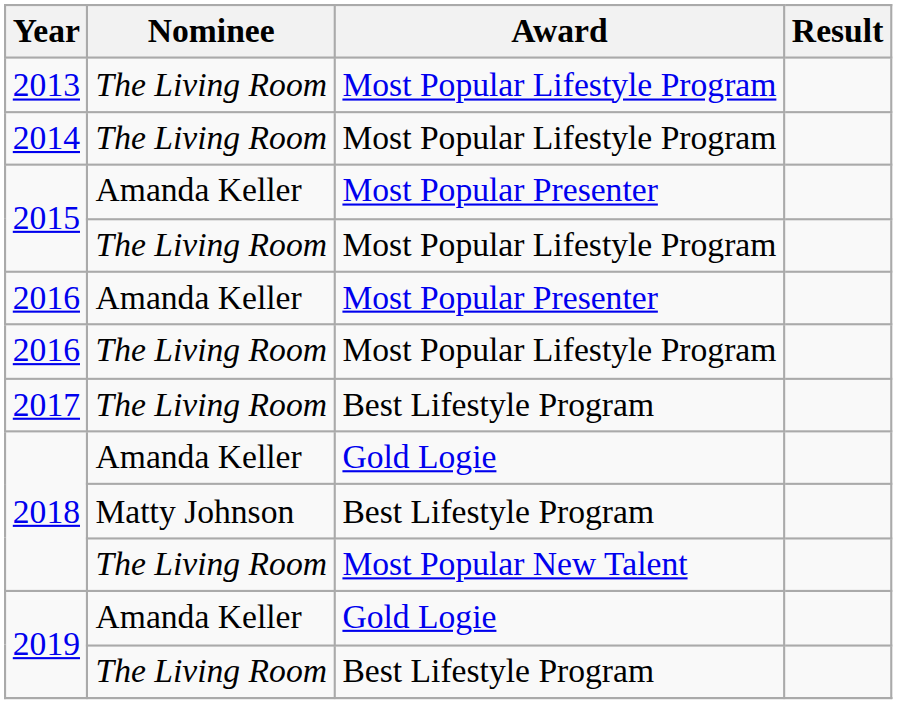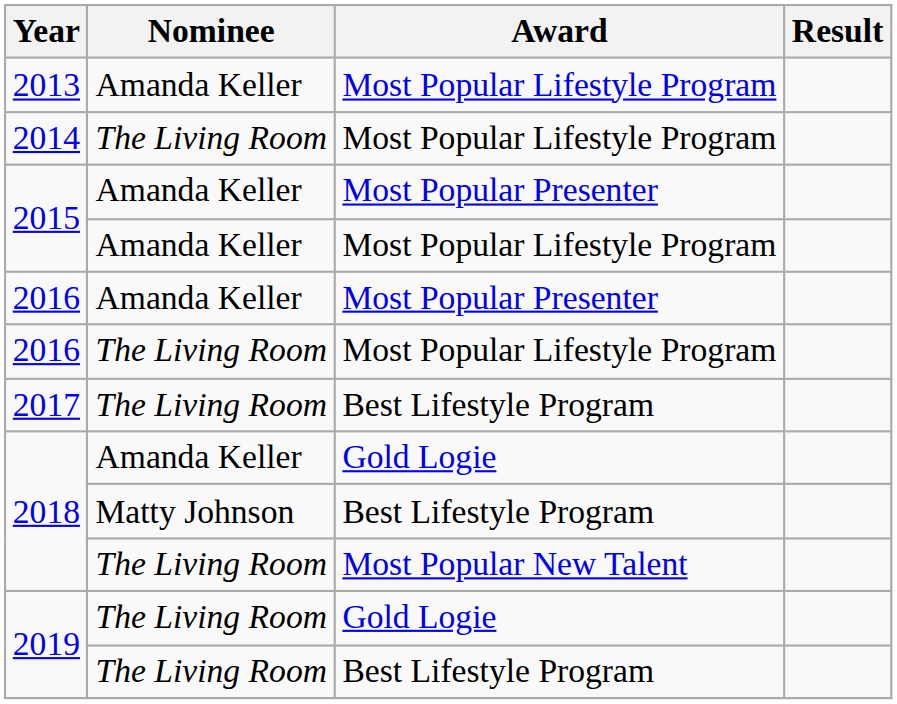 <table class="wikitable">
 <tr>
 <th>Year</th>
 <th>Nominee</th>
 <th>Award</th>
 <th>Result</th>
 </tr>
 <tr>
 <td><a href='#'>2013</a></td>
-<td><em>The Living Room</em></td>
+<td>Amanda Keller</td>
 <td><a href='#'>Most Popular Lifestyle Program</a></td>
 <td></td>
 </tr>
 <tr>
 <td><a href='#'>2014</a></td>
 <td><em>The Living Room</em></td>
 <td>Most Popular Lifestyle Program</td>
 <td></td>
 </tr>
 <tr>
 <td rowspan=2><a href='#'>2015</a></td>
 <td>Amanda Keller</td>
 <td><a href='#'>Most Popular Presenter</a></td>
 <td></td>
 </tr>
 <tr>
-<td><em>The Living Room</em></td>
+<td>Amanda Keller</td>
 <td>Most Popular Lifestyle Program</td>
 <td></td>
 </tr>
 <tr>
 <td><a href='#'>2016</a></td>
 <td>Amanda Keller</td>
 <td><a href='#'>Most Popular Presenter</a></td>
 <td></td>
 </tr>
 <tr>
 <td><a href='#'>2016</a></td>
 <td><em>The Living Room</em></td>
 <td>Most Popular Lifestyle Program</td>
 <td></td>
 </tr>
 <tr>
 <td><a href='#'>2017</a></td>
 <td><em>The Living Room</em></td>
 <td>Best Lifestyle Program</td>
 <td></td>
 </tr>
 <tr>
 <td rowspan=3><a href='#'>2018</a></td>
 <td>Amanda Keller</td>
 <td><a href='#'>Gold Logie</a></td>
 <td></td>
 </tr>
 <tr>
 <td>Matty Johnson</td>
 <td>Best Lifestyle Program</td>
 <td></td>
 </tr>
 <tr>
 <td><em>The Living Room</em></td>
 <td><a href='#'>Most Popular New Talent</a></td>
 <td></td>
 </tr>
 <tr>
 <td rowspan=2><a href='#'>2019</a></td>
-<td>Amanda Keller</td>
+<td><em>The Living Room</em></td>
 <td><a href='#'>Gold Logie</a></td>
 <td></td>
 </tr>
 <tr>
 <td><em>The Living Room</em></td>
 <td>Best Lifestyle Program</td>
 <td></td>
 </tr>
 <tr>
 </tr>
 </table>
